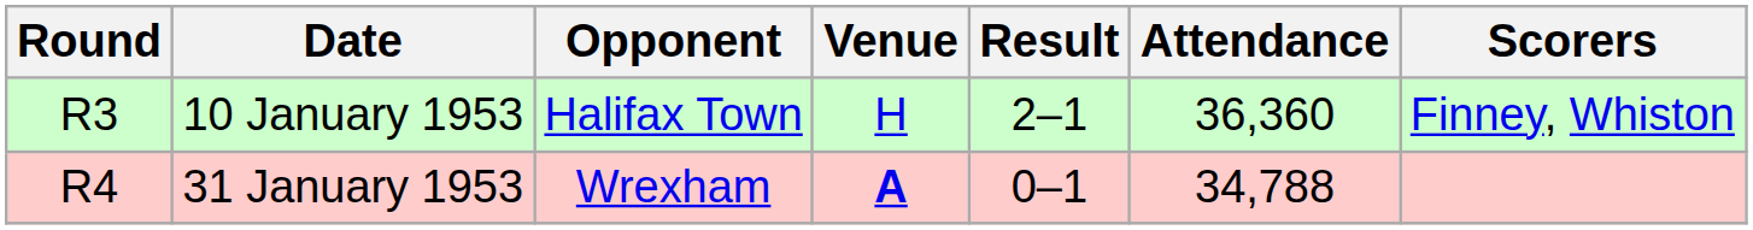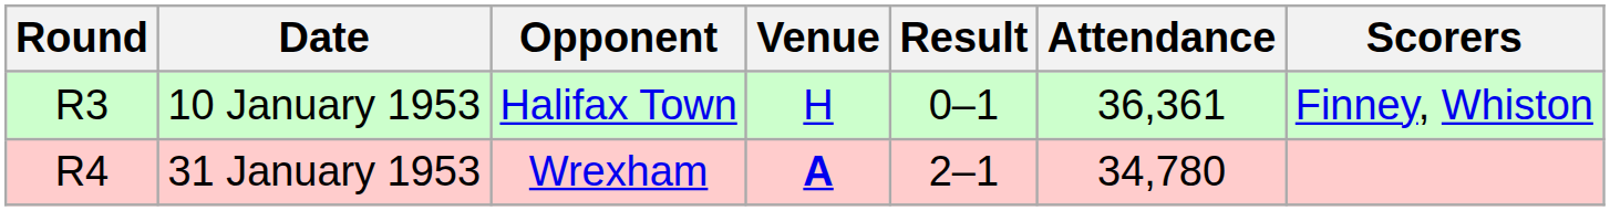 <table class="wikitable" style="font-size:100%; text-align:center">
 <tr>
 <th>Round</th>
 <th>Date</th>
 <th>Opponent</th>
 <th>Venue</th>
 <th>Result</th>
 <th>Attendance</th>
 <th>Scorers</th>
 </tr>
 <tr style="background-color: #CCFFCC;">
 <td>R3</td>
 <td>10 January 1953</td>
 <td><a href='#'>Halifax Town</a></td>
 <td><a href='#'>H</a></td>
-<td>2–1</td>
-<td>36,360</td>
+<td>0–1</td>
+<td>36,361</td>
 <td><a href='#'>Finney</a>, <a href='#'>Whiston</a></td>
 </tr>
 <tr style="background-color: #FFCCCC;">
 <td>R4</td>
 <td>31 January 1953</td>
 <td><a href='#'>Wrexham</a></td>
 <td><strong><a href='#'>A</a></strong></td>
-<td>0–1</td>
-<td>34,788</td>
+<td>2–1</td>
+<td>34,780</td>
 <td></td>
 </tr>
 </table>
